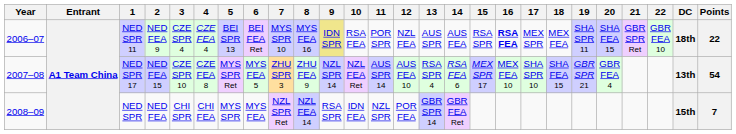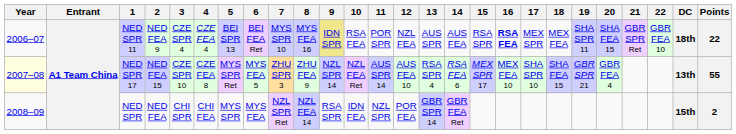 <table class="wikitable" style="text-align:center; font-size:90%">
 <tr>
 <th>Year</th>
 <th>Entrant</th>
 <th>1</th>
 <th>2</th>
 <th>3</th>
 <th>4</th>
 <th>5</th>
 <th>6</th>
 <th>7</th>
 <th>8</th>
 <th>9</th>
 <th>10</th>
 <th>11</th>
 <th>12</th>
 <th>13</th>
 <th>14</th>
 <th>15</th>
 <th>16</th>
 <th>17</th>
 <th>18</th>
 <th>19</th>
 <th>20</th>
 <th>21</th>
 <th>22</th>
 <th>DC</th>
 <th>Points</th>
 </tr>
 <tr>
 <td><a href='#'>2006–07</a></td>
 <th rowspan=3><a href='#'>A1 Team China</a></th>
 <td style="background:#cfcfff;"><a href='#'>NED<br>SPR</a><br><small>11</small></td>
 <td style="background:#dfffdf;"><a href='#'>NED<br>FEA</a><br><small>9</small></td>
 <td style="background:#dfffdf;"><a href='#'>CZE<br>SPR</a><br><small>4</small></td>
 <td style="background:#dfffdf;"><em><a href='#'>CZE<br>FEA</a></em><br><small>4</small></td>
 <td style="background:#cfcfff;"><a href='#'>BEI<br>SPR</a><br><small>13</small></td>
 <td style="background:#efcfff;"><a href='#'>BEI<br>FEA</a><br><small>Ret</small></td>
 <td style="background:#cfcfff;"><a href='#'>MYS<br>SPR</a><br><small>10</small></td>
 <td style="background:#cfcfff;"><a href='#'>MYS<br>FEA</a><br><small>16</small></td>
 <td style="background: khaki;"><a href='#'>IDN<br>SPR</a><br></td>
 <td><a href='#'>RSA<br>FEA</a><br></td>
 <td><a href='#'>POR<br>SPR</a><br></td>
 <td><a href='#'>NZL<br>FEA</a><br></td>
 <td><a href='#'>AUS<br>SPR</a><br></td>
 <td><a href='#'>AUS<br>FEA</a><br></td>
 <td><a href='#'>RSA<br>SPR</a><br></td>
 <td><strong><a href='#'>RSA<br>FEA</a><br></strong></td>
 <td><a href='#'>MEX<br>SPR</a><br></td>
 <td><a href='#'>MEX<br>FEA</a><br></td>
 <td style="background:#cfcfff;"><a href='#'>SHA<br>SPR</a><br><small>11</small></td>
 <td style="background:#cfcfff;"><a href='#'>SHA<br>FEA</a><br><small>15</small></td>
 <td style="background:#efcfff;"><a href='#'>GBR<br>SPR</a><br><small>Ret</small></td>
 <td style="background:#dfffdf;"><a href='#'>GBR<br>FEA</a><br><small>10</small></td>
 <th>18th</th>
 <th>22</th>
 </tr>
 <tr>
-<td><a href='#'>2007–08</a></td>
+<td style="background: lightyellow;"><a href='#'>2007–08</a></td>
 <td style="background:#cfcfff;"><a href='#'>NED<br>SPR</a><br><small>17</small></td>
 <td style="background:#cfcfff;"><a href='#'>NED<br>FEA</a><br><small>15</small></td>
 <td style="background:#dfffdf;"><a href='#'>CZE<br>SPR</a><br><small>10</small></td>
 <td style="background:#dfffdf;"><a href='#'>CZE<br>FEA</a><br><small>8</small></td>
 <td style="background:#efcfff;"><a href='#'>MYS<br>SPR</a><br><small>Ret</small></td>
 <td style="background:#dfffdf;"><a href='#'>MYS<br>FEA</a><br><small>5</small></td>
 <td style="background:#ffdf9f;"><a href='#'>ZHU<br>SPR</a><br><small>3</small></td>
 <td style="background:#dfffdf;"><a href='#'>ZHU<br>FEA</a><br><small>9</small></td>
 <td style="background:#cfcfff;"><a href='#'>NZL<br>SPR</a><br><small>14</small></td>
 <td style="background:#efcfff;"><a href='#'>NZL<br>FEA</a><br><small>Ret</small></td>
 <td style="background:#cfcfff;"><a href='#'>AUS<br>SPR</a><br><small>14</small></td>
 <td style="background:#dfffdf;"><a href='#'>AUS<br>FEA</a><br><small>10</small></td>
 <td style="background:#dfffdf;"><a href='#'>RSA<br>SPR</a><br><small>4</small></td>
 <td style="background:#dfffdf;"><em><a href='#'>RSA<br>FEA</a></em><br><small>6</small></td>
 <td style="background:#cfcfff;"><em><a href='#'>MEX<br>SPR</a></em><br><small>17</small></td>
 <td style="background:#dfffdf;"><a href='#'>MEX<br>FEA</a><br><small>10</small></td>
 <td style="background:#dfffdf;"><a href='#'>SHA<br>SPR</a><br><small>10</small></td>
 <td style="background:#cfcfff;"><a href='#'>SHA<br>FEA</a><br><small>15</small></td>
 <td style="background:#cfcfff;"><em><a href='#'>GBR<br>SPR</a></em><br><small>21</small></td>
 <td style="background:#dfffdf;"><a href='#'>GBR<br>FEA</a><br><small>4</small></td>
 <td></td>
 <td></td>
 <th>13th</th>
-<th>54</th>
+<th>55</th>
 </tr>
 <tr>
 <td><a href='#'>2008–09</a></td>
 <td><a href='#'>NED<br>SPR</a><br></td>
 <td><a href='#'>NED<br>FEA</a><br></td>
 <td><a href='#'>CHI<br>SPR</a><br></td>
 <td><a href='#'>CHI<br>FEA</a><br></td>
 <td><a href='#'>MYS<br>SPR</a><br></td>
 <td><a href='#'>MYS<br>FEA</a><br></td>
 <td style="background:#efcfff;"><a href='#'>NZL<br>SPR</a><br><small>Ret</small></td>
 <td style="background:#cfcfff;"><a href='#'>NZL<br>FEA</a><br><small>14</small></td>
 <td><a href='#'>RSA<br>SPR</a><br></td>
 <td><a href='#'>IDN<br>FEA</a><br></td>
 <td><a href='#'>NZL<br>SPR</a><br></td>
 <td><a href='#'>POR<br>FEA</a><br></td>
 <td style="background:#cfcfff;"><a href='#'>GBR<br>SPR</a><br><small>14</small></td>
 <td style="background:#efcfff;"><a href='#'>GBR<br>FEA</a><br><small>Ret</small></td>
 <td></td>
 <td></td>
 <td></td>
 <td></td>
 <td></td>
 <td></td>
 <td></td>
 <td></td>
 <th>15th</th>
-<th>7</th>
+<th>2</th>
 </tr>
 </table>
